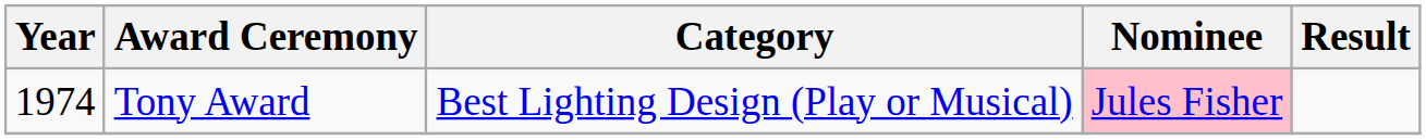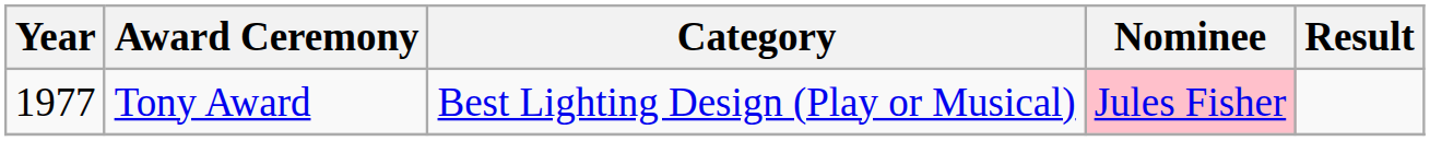 <table class="wikitable">
 <tr>
 <th>Year</th>
 <th>Award Ceremony</th>
 <th>Category</th>
 <th>Nominee</th>
 <th>Result</th>
 </tr>
 <tr>
-<td>1974</td>
+<td>1977</td>
 <td><a href='#'>Tony Award</a></td>
 <td><a href='#'>Best Lighting Design (Play or Musical)</a></td>
 <td style="background: pink;"><a href='#'>Jules Fisher</a></td>
 <td></td>
 </tr>
 <tr>
 </tr>
 </table>
